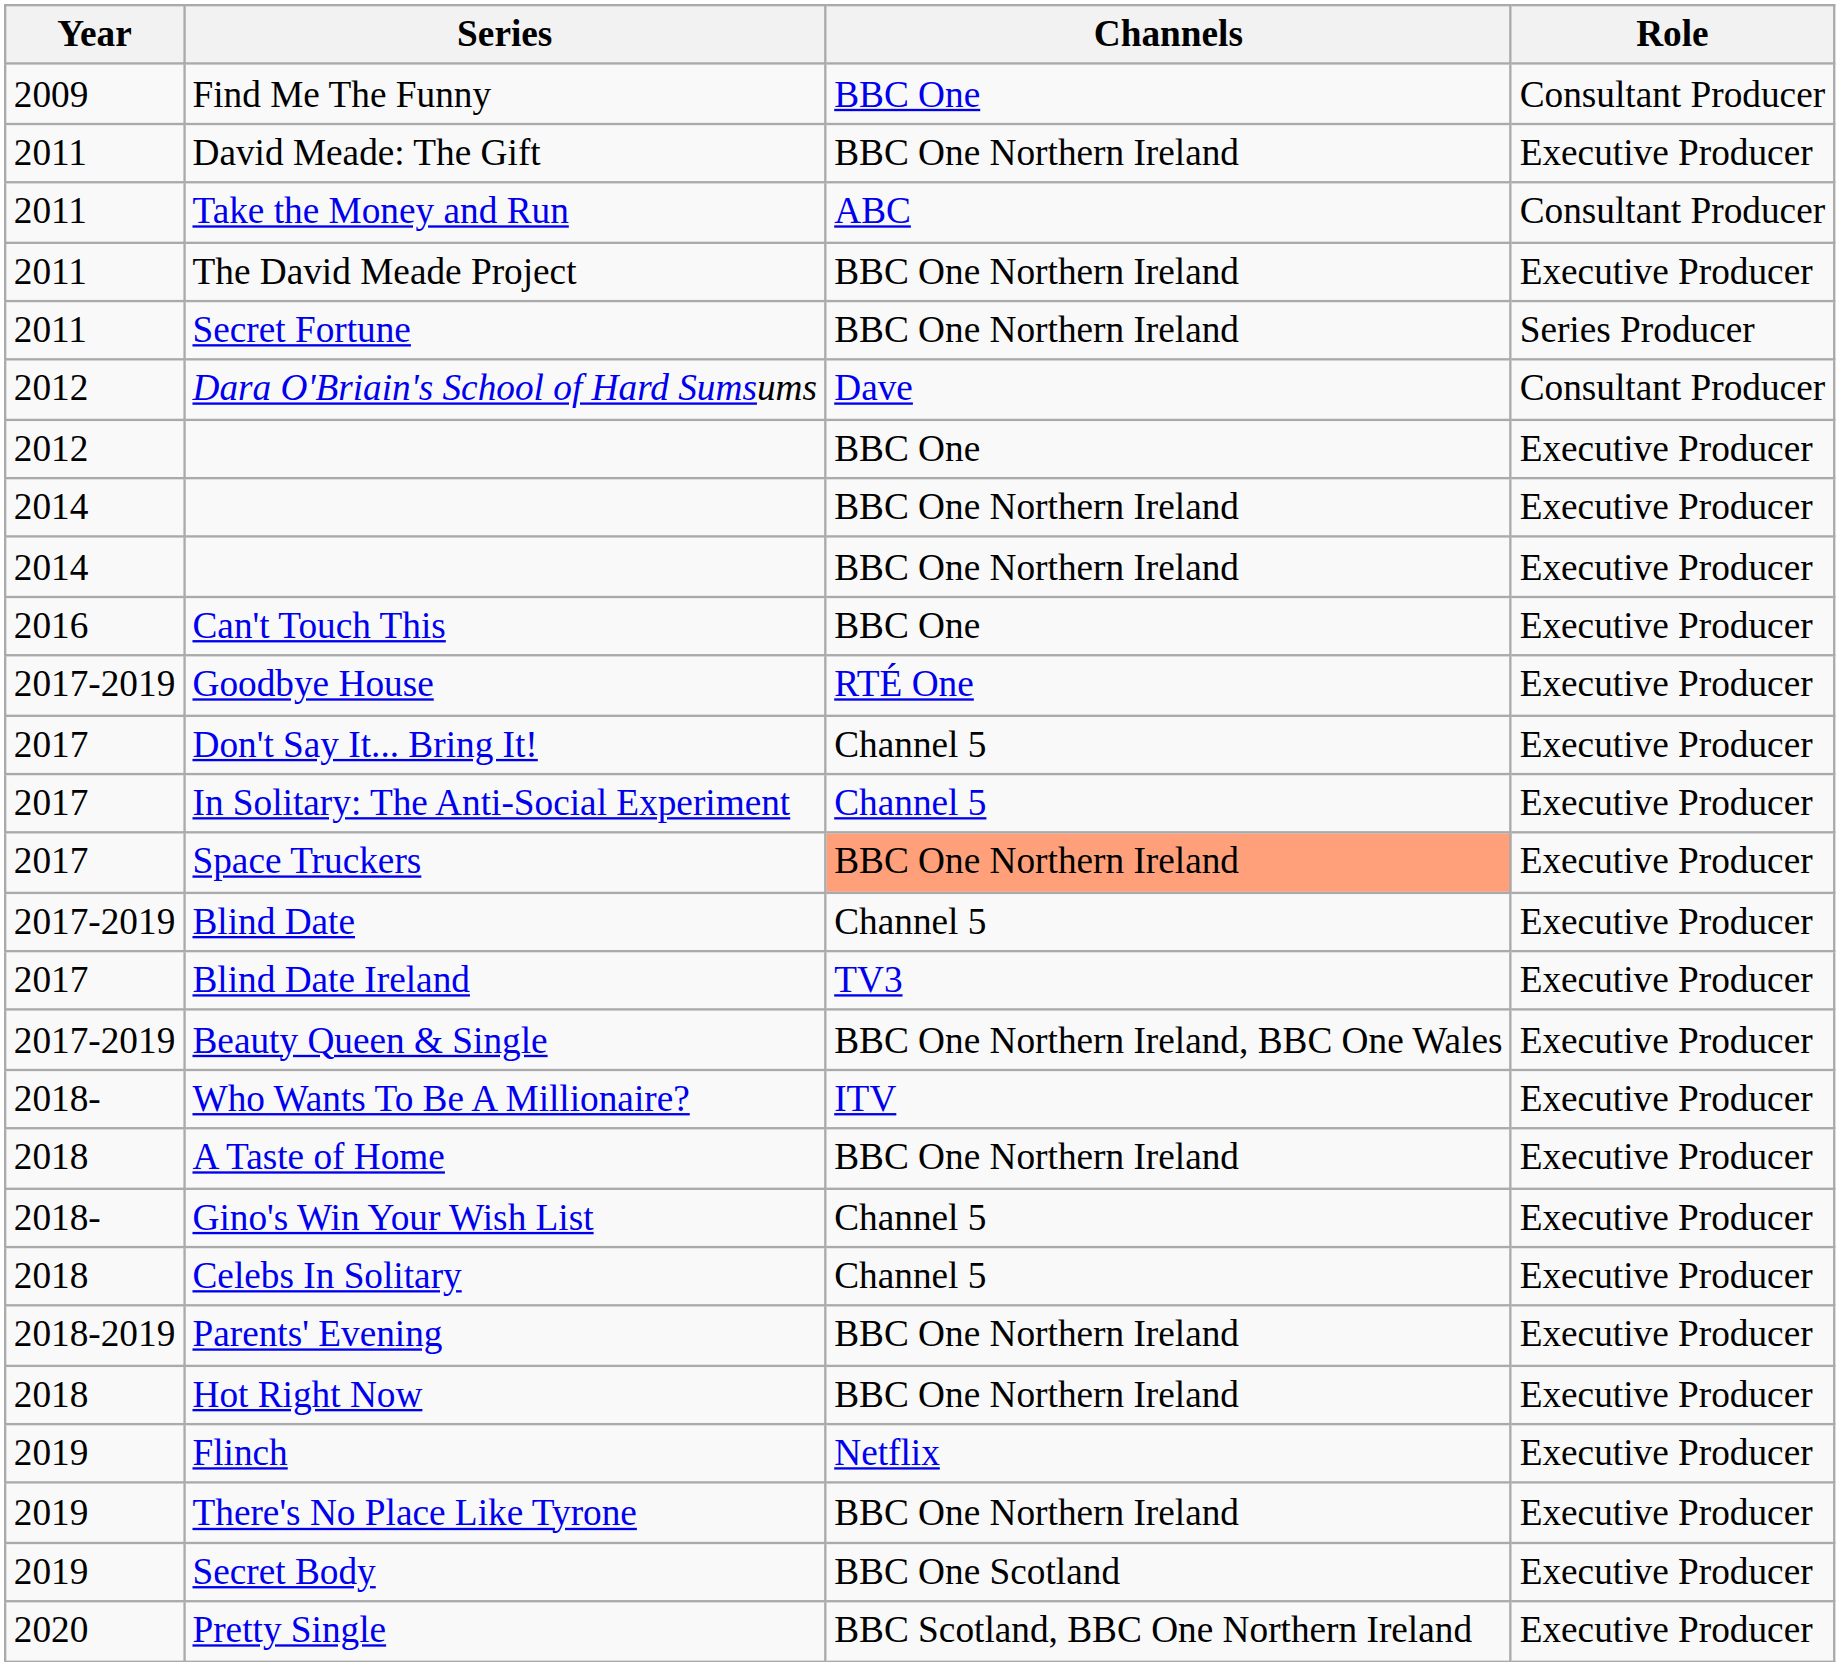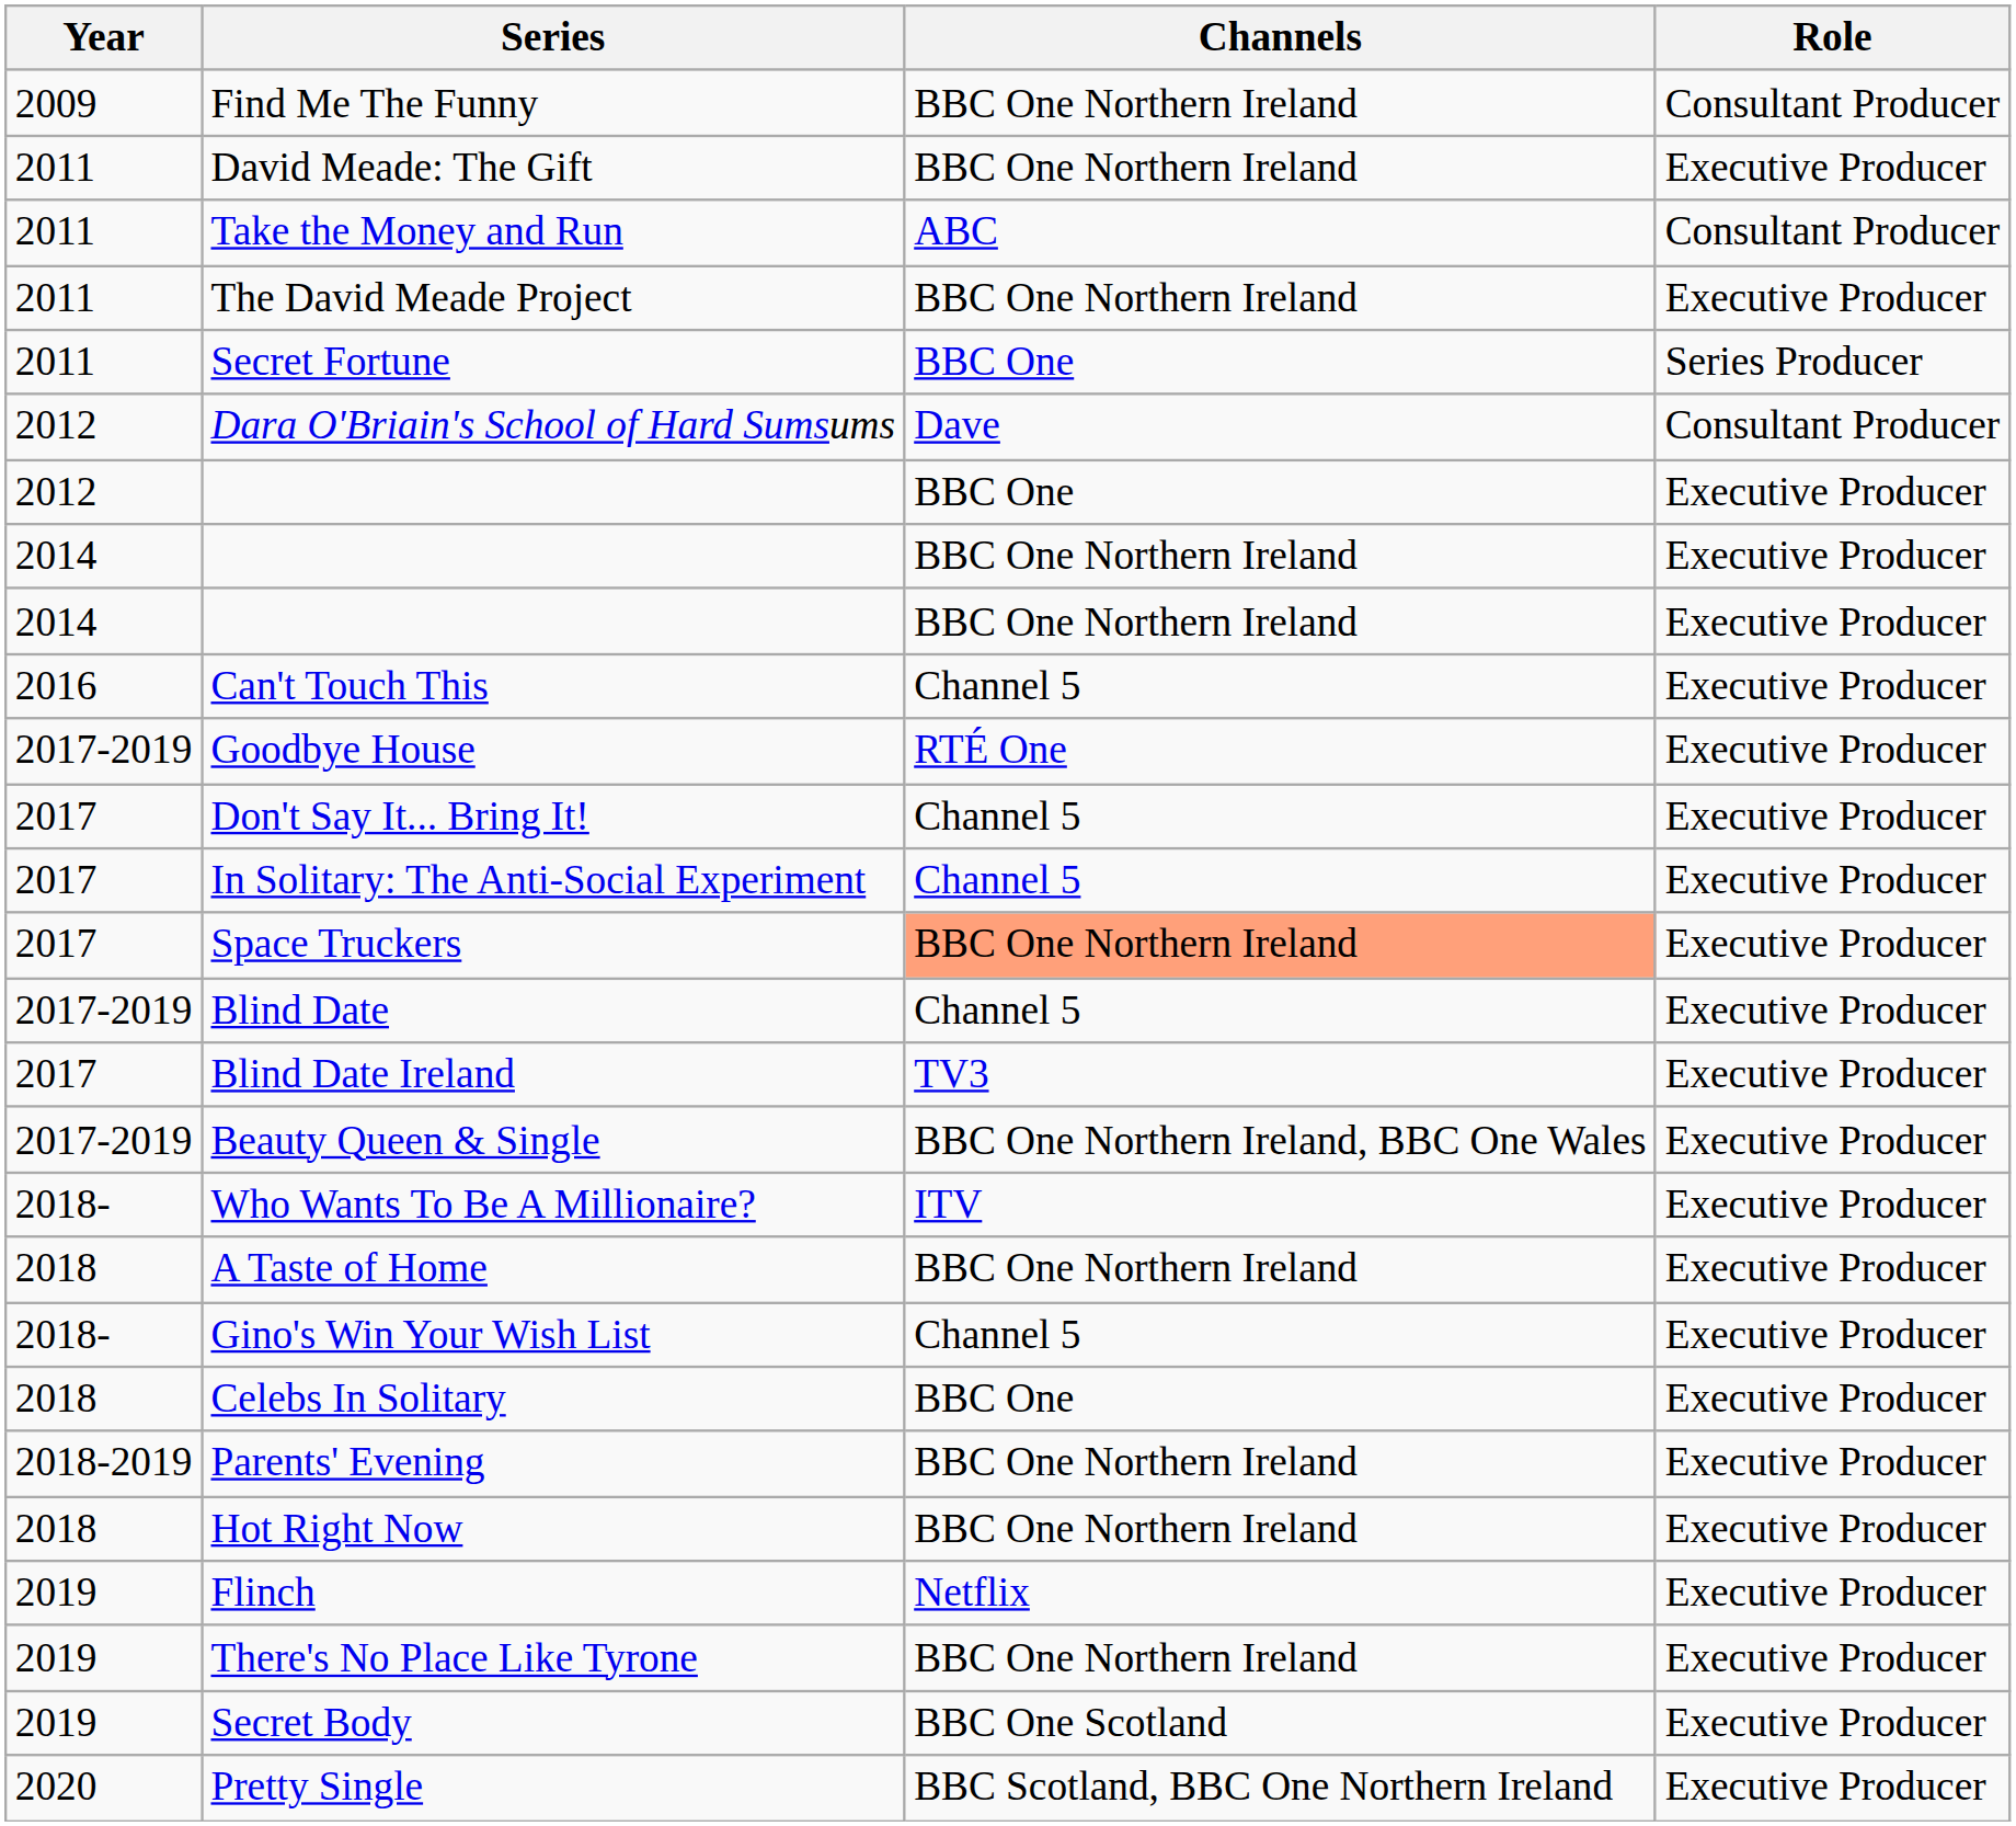 <table class="wikitable">
 <tr>
 <th>Year</th>
 <th>Series</th>
 <th>Channels</th>
 <th>Role</th>
 </tr>
 <tr>
 <td>2009</td>
 <td>Find Me The Funny</td>
-<td><a href='#'>BBC One</a></td>
+<td>BBC One Northern Ireland</td>
 <td>Consultant Producer</td>
 </tr>
 <tr>
 <td>2011</td>
 <td>David Meade: The Gift</td>
 <td>BBC One Northern Ireland</td>
 <td>Executive Producer</td>
 </tr>
 <tr>
 <td>2011</td>
 <td><a href='#'>Take the Money and Run</a></td>
 <td><a href='#'>ABC</a></td>
 <td>Consultant Producer</td>
 </tr>
 <tr>
 <td>2011</td>
 <td>The David Meade Project</td>
 <td>BBC One Northern Ireland</td>
 <td>Executive Producer</td>
 </tr>
 <tr>
 <td>2011</td>
 <td><a href='#'>Secret Fortune</a></td>
-<td>BBC One Northern Ireland</td>
+<td><a href='#'>BBC One</a></td>
 <td>Series Producer</td>
 </tr>
 <tr>
 <td>2012</td>
 <td><em><a href='#'>Dara O'Briain's School of Hard Sums</a>ums</em></td>
 <td><a href='#'>Dave</a></td>
 <td>Consultant Producer</td>
 </tr>
 <tr>
 <td>2012</td>
 <td></td>
 <td>BBC One</td>
 <td>Executive Producer</td>
 </tr>
 <tr>
 <td>2014</td>
 <td><em></em></td>
 <td>BBC One Northern Ireland</td>
 <td>Executive Producer</td>
 </tr>
 <tr>
 <td>2014</td>
 <td></td>
 <td>BBC One Northern Ireland</td>
 <td>Executive Producer</td>
 </tr>
 <tr>
 <td>2016</td>
 <td><a href='#'>Can't Touch This</a></td>
-<td>BBC One</td>
+<td>Channel 5</td>
 <td>Executive Producer</td>
 </tr>
 <tr>
 <td>2017-2019</td>
 <td><a href='#'>Goodbye House</a></td>
 <td><a href='#'>RTÉ One</a></td>
 <td>Executive Producer</td>
 </tr>
 <tr>
 <td>2017</td>
 <td><a href='#'>Don't Say It... Bring It!</a></td>
 <td>Channel 5</td>
 <td>Executive Producer</td>
 </tr>
 <tr>
 <td>2017</td>
 <td><a href='#'>In Solitary: The Anti-Social Experiment</a></td>
 <td><a href='#'>Channel 5</a></td>
 <td>Executive Producer</td>
 </tr>
 <tr>
 <td>2017</td>
 <td><a href='#'>Space Truckers</a></td>
 <td style="background: lightsalmon;">BBC One Northern Ireland</td>
 <td>Executive Producer</td>
 </tr>
 <tr>
 <td>2017-2019</td>
 <td><a href='#'>Blind Date</a></td>
 <td>Channel 5</td>
 <td>Executive Producer</td>
 </tr>
 <tr>
 <td>2017</td>
 <td><a href='#'>Blind Date Ireland</a></td>
 <td><a href='#'>TV3</a></td>
 <td>Executive Producer</td>
 </tr>
 <tr>
 <td>2017-2019</td>
 <td><a href='#'>Beauty Queen & Single</a></td>
 <td>BBC One Northern Ireland, BBC One Wales</td>
 <td>Executive Producer</td>
 </tr>
 <tr>
 <td>2018-</td>
 <td><a href='#'>Who Wants To Be A Millionaire?</a></td>
 <td><a href='#'>ITV</a></td>
 <td>Executive Producer</td>
 </tr>
 <tr>
 <td>2018</td>
 <td><a href='#'>A Taste of Home</a></td>
 <td>BBC One Northern Ireland</td>
 <td>Executive Producer</td>
 </tr>
 <tr>
 <td>2018-</td>
 <td><a href='#'>Gino's Win Your Wish List</a></td>
 <td>Channel 5</td>
 <td>Executive Producer</td>
 </tr>
 <tr>
 <td>2018</td>
 <td><a href='#'>Celebs In Solitary</a></td>
-<td>Channel 5</td>
+<td>BBC One</td>
 <td>Executive Producer</td>
 </tr>
 <tr>
 <td>2018-2019</td>
 <td><a href='#'>Parents' Evening</a></td>
 <td>BBC One Northern Ireland</td>
 <td>Executive Producer</td>
 </tr>
 <tr>
 <td>2018</td>
 <td><a href='#'>Hot Right Now</a></td>
 <td>BBC One Northern Ireland</td>
 <td>Executive Producer</td>
 </tr>
 <tr>
 <td>2019</td>
 <td><a href='#'>Flinch</a></td>
 <td><a href='#'>Netflix</a></td>
 <td>Executive Producer</td>
 </tr>
 <tr>
 <td>2019</td>
 <td><a href='#'>There's No Place Like Tyrone</a></td>
 <td>BBC One Northern Ireland</td>
 <td>Executive Producer</td>
 </tr>
 <tr>
 <td>2019</td>
 <td><a href='#'>Secret Body</a></td>
 <td>BBC One Scotland</td>
 <td>Executive Producer</td>
 </tr>
 <tr>
 <td>2020</td>
 <td><a href='#'>Pretty Single</a></td>
 <td>BBC Scotland, BBC One Northern Ireland</td>
 <td>Executive Producer</td>
 </tr>
 </table>
